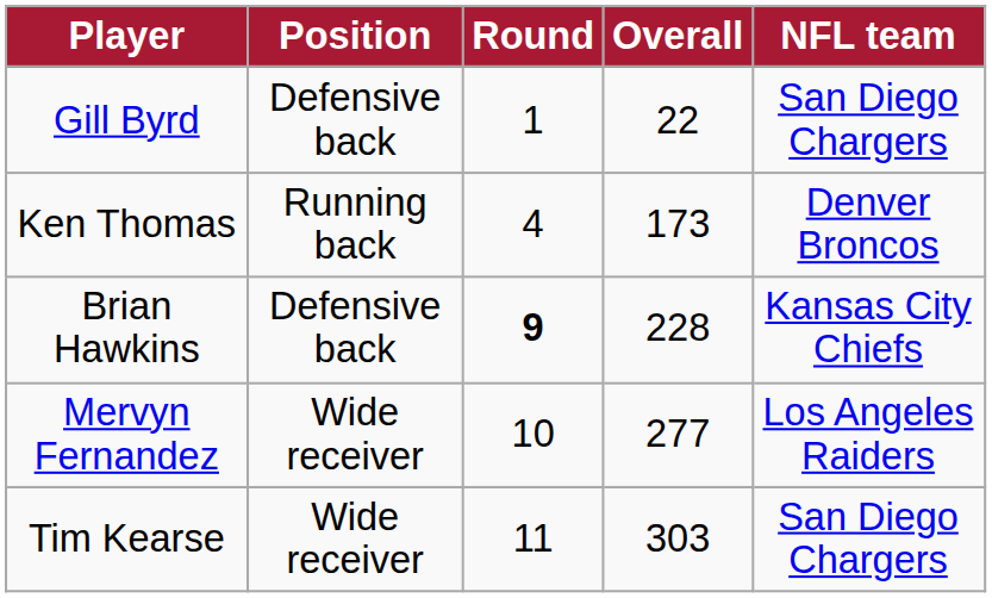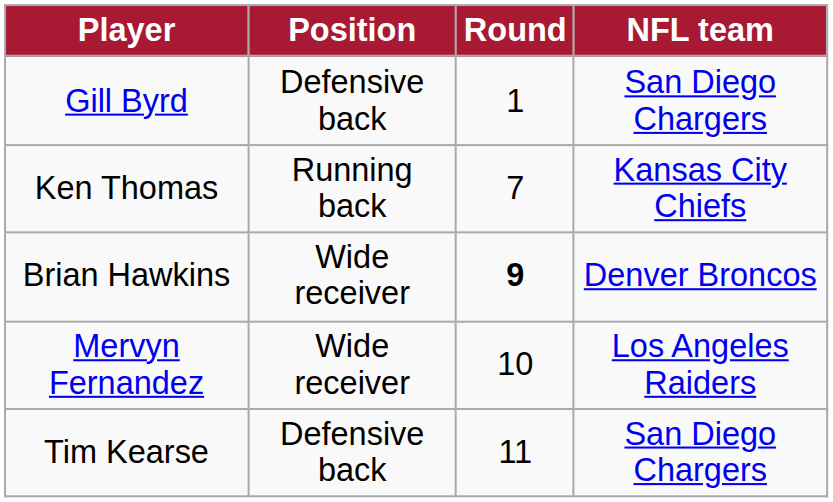 <table class="wikitable" width="65%">
 <tr align="center" style="background:#A81933;color:#FFFFFF;">
 <td><strong>Player</strong></td>
 <td><strong>Position</strong></td>
 <td><strong>Round</strong></td>
-<td><strong>Overall</strong></td>
 <td><strong>NFL team</strong></td>
 </tr>
 <tr align="center" bgcolor="">
 <td><a href='#'>Gill Byrd</a></td>
 <td>Defensive back</td>
 <td>1</td>
-<td>22</td>
 <td><a href='#'>San Diego Chargers</a></td>
 </tr>
 <tr align="center" bgcolor="">
 <td>Ken Thomas</td>
 <td>Running back</td>
-<td>4</td>
-<td>173</td>
-<td><a href='#'>Denver Broncos</a></td>
+<td>7</td>
+<td><a href='#'>Kansas City Chiefs</a></td>
 </tr>
 <tr align="center" bgcolor="">
 <td>Brian Hawkins</td>
-<td>Defensive back</td>
+<td>Wide receiver</td>
 <td><strong>9</strong></td>
-<td>228</td>
-<td><a href='#'>Kansas City Chiefs</a></td>
+<td><a href='#'>Denver Broncos</a></td>
 </tr>
 <tr align="center" bgcolor="">
 <td><a href='#'>Mervyn Fernandez</a></td>
 <td>Wide receiver</td>
 <td>10</td>
-<td>277</td>
 <td><a href='#'>Los Angeles Raiders</a></td>
 </tr>
 <tr align="center" bgcolor="">
 <td>Tim Kearse</td>
-<td>Wide receiver</td>
+<td>Defensive back</td>
 <td>11</td>
-<td>303</td>
 <td><a href='#'>San Diego Chargers</a></td>
 </tr>
 </table>
